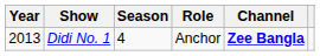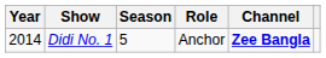 <table class="wikitable sortable">
 <tr>
 <th>Year</th>
 <th>Show</th>
 <th>Season</th>
 <th>Role</th>
 <th>Channel</th>
 <th></th>
 </tr>
 <tr>
-<td>2013</td>
+<td>2014</td>
 <td><em><a href='#'>Didi No. 1</a></em></td>
-<td>4</td>
+<td>5</td>
 <td>Anchor</td>
 <td><strong><a href='#'>Zee Bangla</a></strong></td>
 <td></td>
 </tr>
 </table>
